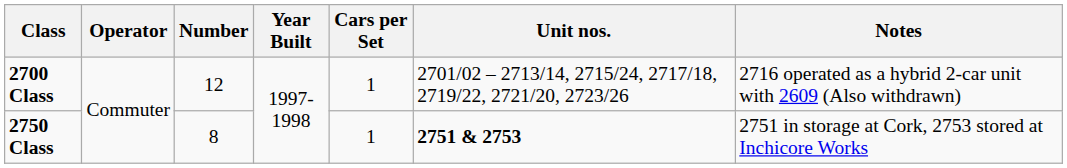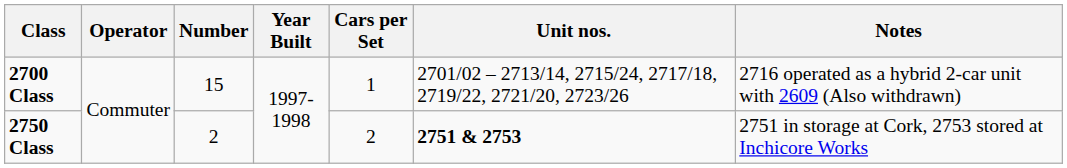 <table class="wikitable">
 <tr>
 <th>Class</th>
 <th>Operator</th>
 <th>Number</th>
 <th>Year Built</th>
 <th>Cars per Set</th>
 <th>Unit nos.</th>
 <th>Notes</th>
 </tr>
 <tr>
 <td><strong>2700 Class</strong></td>
 <td rowspan=2>Commuter</td>
-<td align=center>12</td>
+<td align=center>15</td>
 <td rowspan=2 align=center>1997-1998</td>
 <td align=center>1</td>
 <td>2701/02 – 2713/14, 2715/24, 2717/18, 2719/22, 2721/20, 2723/26</td>
 <td>2716 operated as a hybrid 2-car unit with <a href='#'>2609</a> (Also withdrawn)</td>
 </tr>
 <tr>
 <td><strong>2750 Class</strong></td>
-<td align=center>8</td>
-<td align=center>1</td>
+<td align=center>2</td>
+<td align=center>2</td>
 <td><strong>2751 & 2753</strong></td>
 <td>2751 in storage at Cork, 2753 stored at <a href='#'>Inchicore Works</a></td>
 </tr>
 </table>
